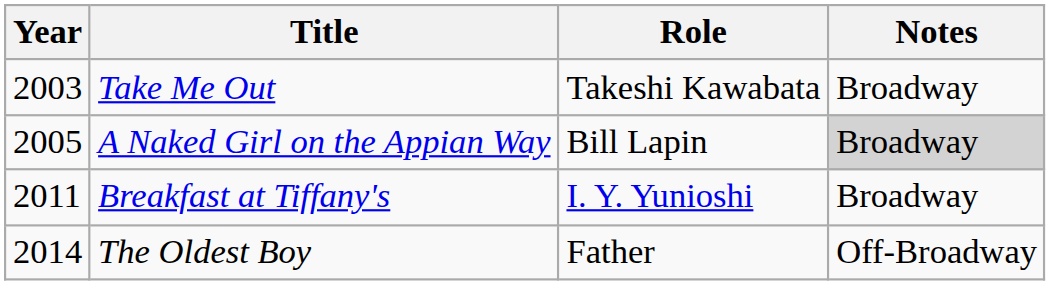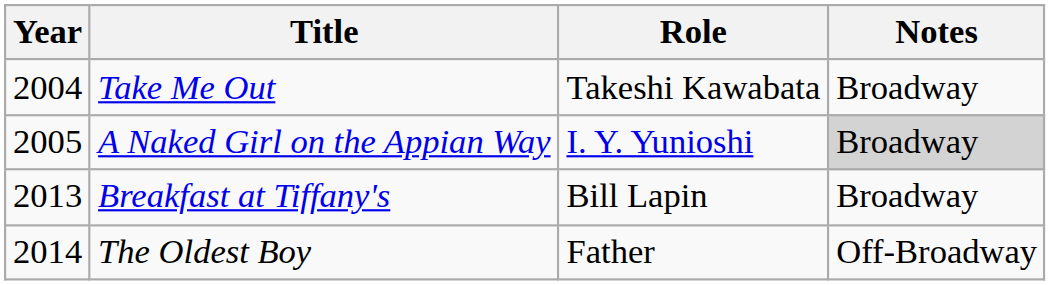 <table class="wikitable sortable">
 <tr>
 <th>Year</th>
 <th>Title</th>
 <th>Role</th>
 <th>Notes</th>
 </tr>
 <tr>
-<td>2003</td>
+<td>2004</td>
 <td><em><a href='#'>Take Me Out</a></em></td>
 <td>Takeshi Kawabata</td>
 <td>Broadway</td>
 </tr>
 <tr>
 <td>2005</td>
 <td><em><a href='#'>A Naked Girl on the Appian Way</a></em></td>
-<td>Bill Lapin</td>
+<td><a href='#'>I. Y. Yunioshi</a></td>
 <td style="background: lightgrey;">Broadway</td>
 </tr>
 <tr>
-<td>2011</td>
+<td>2013</td>
 <td><em><a href='#'>Breakfast at Tiffany's</a></em></td>
-<td><a href='#'>I. Y. Yunioshi</a></td>
+<td>Bill Lapin</td>
 <td>Broadway</td>
 </tr>
 <tr>
 <td>2014</td>
 <td><em>The Oldest Boy</em></td>
 <td>Father</td>
 <td>Off-Broadway</td>
 </tr>
 </table>
